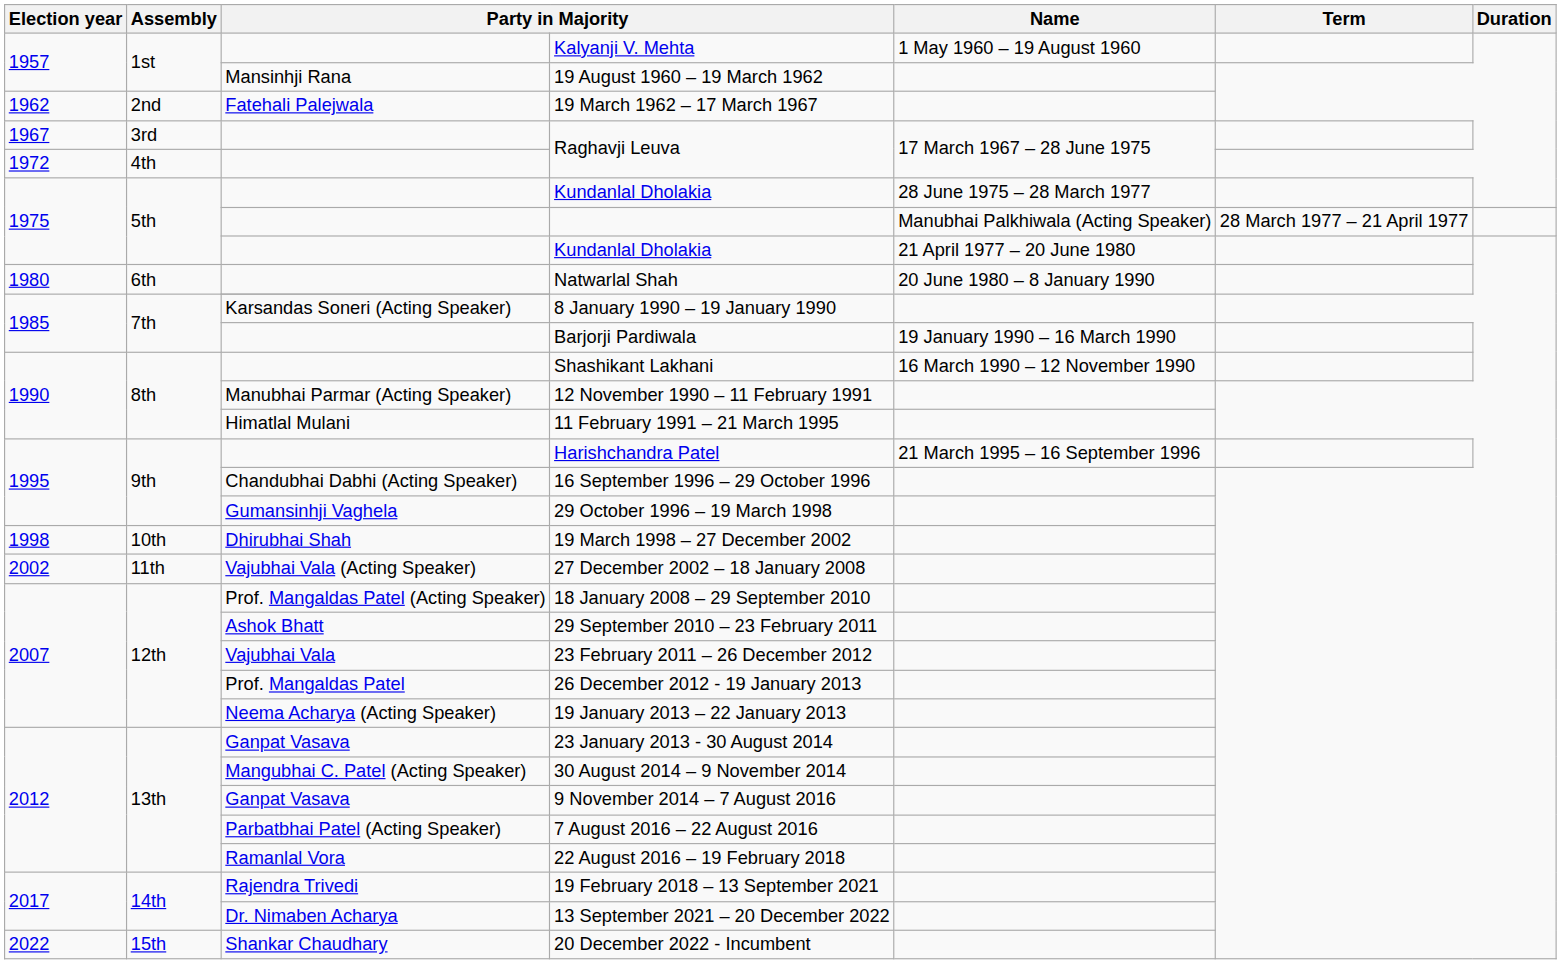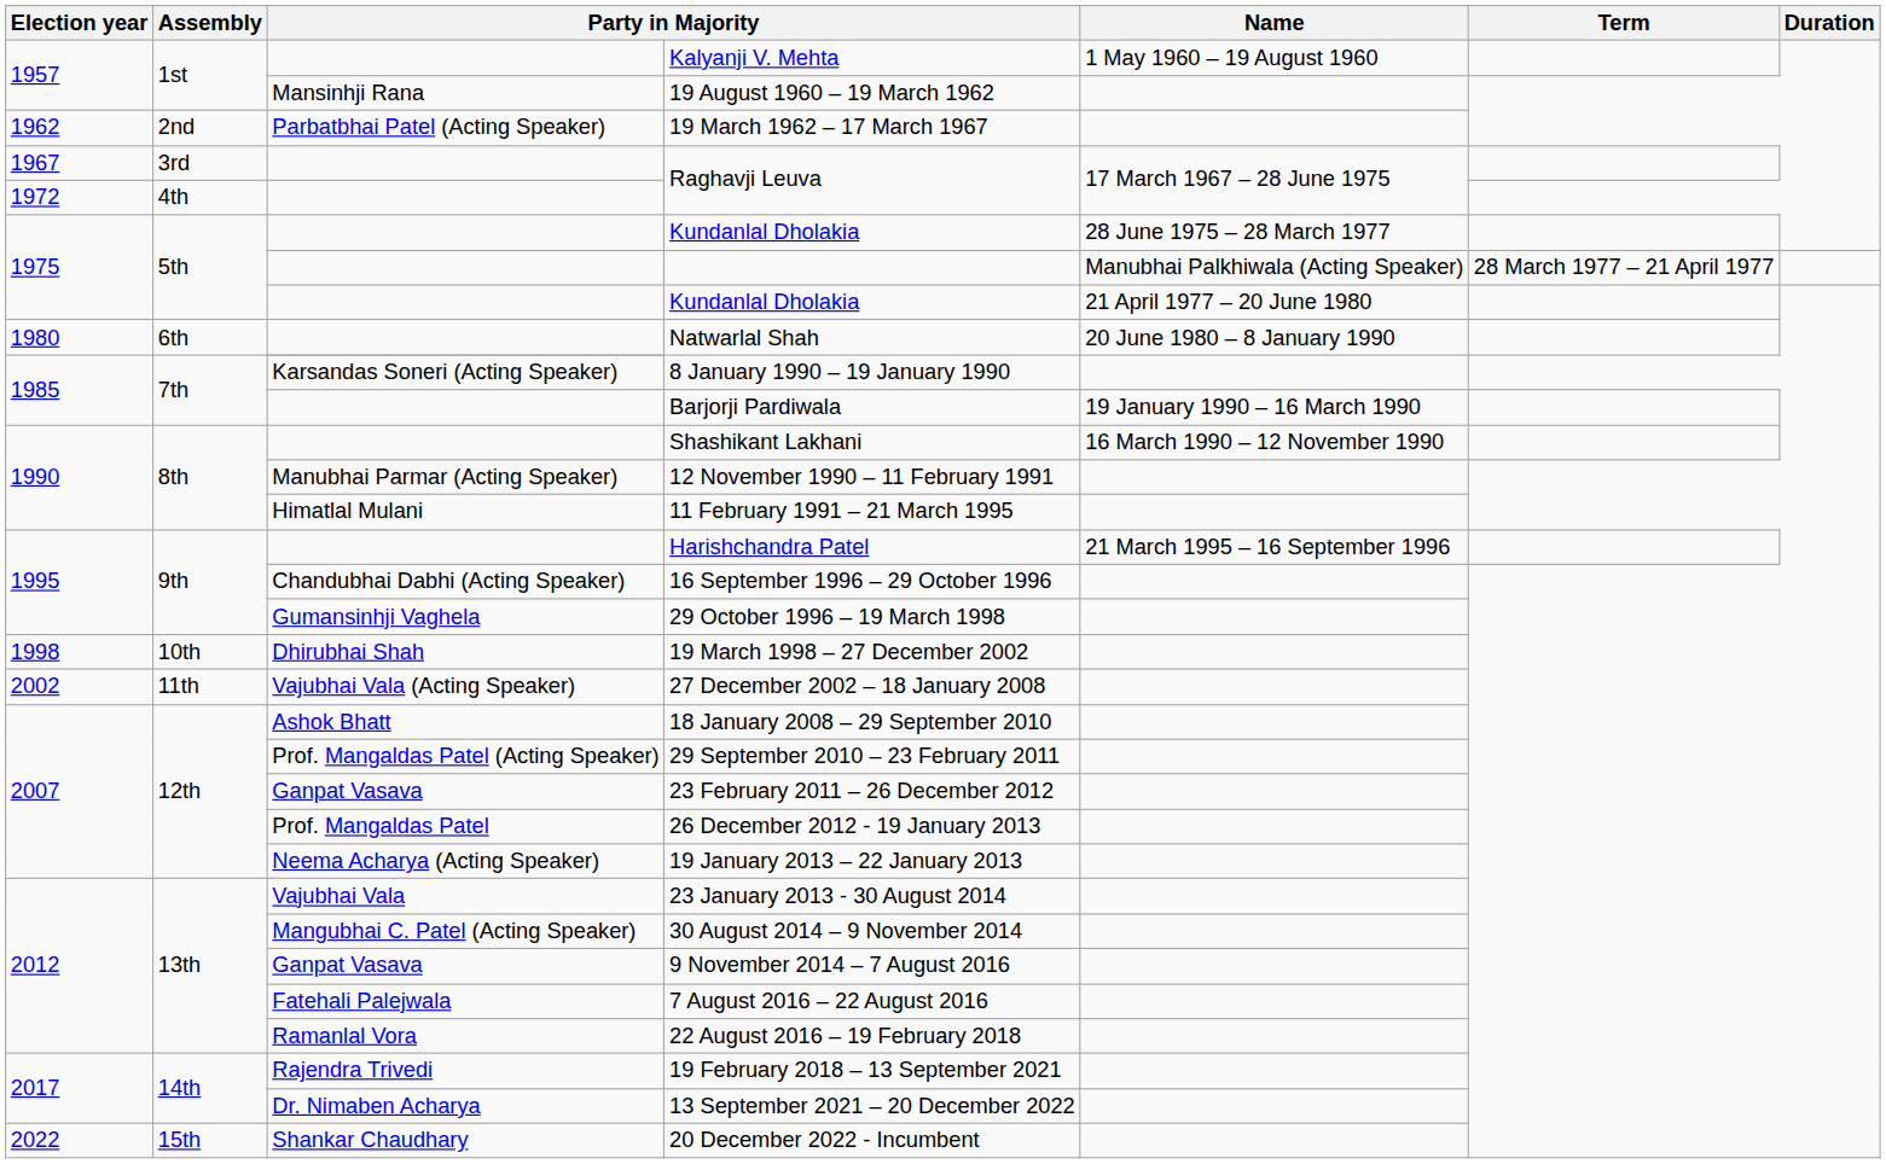 <table class="wikitable">
 <tr>
 <th>Election year</th>
 <th>Assembly</th>
 <th colspan="2">Party in Majority</th>
 <th>Name</th>
 <th>Term</th>
 <th>Duration</th>
 </tr>
 <tr>
 <td rowspan="2"><a href='#'>1957</a></td>
 <td rowspan="2">1st</td>
 <td></td>
 <td><a href='#'>Kalyanji V. Mehta</a></td>
 <td>1 May 1960 – 19 August 1960</td>
 <td></td>
 </tr>
 <tr>
 <td>Mansinhji Rana</td>
 <td>19 August 1960 – 19 March 1962</td>
 <td></td>
 </tr>
 <tr>
 <td><a href='#'>1962</a></td>
 <td>2nd</td>
-<td><a href='#'>Fatehali Palejwala</a></td>
+<td><a href='#'>Parbatbhai Patel</a> (Acting Speaker)</td>
 <td>19 March 1962 – 17 March 1967</td>
 <td></td>
 </tr>
 <tr>
 <td><a href='#'>1967</a></td>
 <td>3rd</td>
 <td></td>
 <td rowspan="2">Raghavji Leuva</td>
 <td rowspan="2">17 March 1967 – 28 June 1975</td>
 <td></td>
 </tr>
 <tr>
 <td><a href='#'>1972</a></td>
 <td>4th</td>
 <td></td>
 </tr>
 <tr>
 <td rowspan="3"><a href='#'>1975</a></td>
 <td rowspan="3">5th</td>
 <td></td>
 <td><a href='#'>Kundanlal Dholakia</a></td>
 <td>28 June 1975 – 28 March 1977</td>
 <td></td>
 </tr>
 <tr>
 <td></td>
 <td></td>
 <td>Manubhai Palkhiwala (Acting Speaker)</td>
 <td>28 March 1977 – 21 April 1977</td>
 <td></td>
 </tr>
 <tr>
 <td></td>
 <td><a href='#'>Kundanlal Dholakia</a></td>
 <td>21 April 1977 – 20 June 1980</td>
 <td></td>
 </tr>
 <tr>
 <td><a href='#'>1980</a></td>
 <td>6th</td>
 <td></td>
 <td rowspan="2">Natwarlal Shah</td>
 <td rowspan="2">20 June 1980 – 8 January 1990</td>
 <td></td>
 </tr>
 <tr>
 <td rowspan="3"><a href='#'>1985</a></td>
 <td rowspan="3">7th</td>
 </tr>
 <tr>
 <td>Karsandas Soneri (Acting Speaker)</td>
 <td>8 January 1990 – 19 January 1990</td>
 <td></td>
 </tr>
 <tr>
 <td></td>
 <td>Barjorji Pardiwala</td>
 <td>19 January 1990 – 16 March 1990</td>
 <td></td>
 </tr>
 <tr>
 <td rowspan="3"><a href='#'>1990</a></td>
 <td rowspan="3">8th</td>
 <td></td>
 <td>Shashikant Lakhani</td>
 <td>16 March 1990 – 12 November 1990</td>
 <td></td>
 </tr>
 <tr>
 <td>Manubhai Parmar (Acting Speaker)</td>
 <td>12 November 1990 – 11 February 1991</td>
 <td></td>
 </tr>
 <tr>
 <td>Himatlal Mulani</td>
 <td>11 February 1991 – 21 March 1995</td>
 <td></td>
 </tr>
 <tr>
 <td rowspan="3"><a href='#'>1995</a></td>
 <td rowspan="3">9th</td>
 <td></td>
 <td><a href='#'>Harishchandra Patel</a></td>
 <td>21 March 1995 – 16 September 1996</td>
 <td></td>
 </tr>
 <tr>
 <td>Chandubhai Dabhi (Acting Speaker)</td>
 <td>16 September 1996 – 29 October 1996</td>
 <td></td>
 </tr>
 <tr>
 <td><a href='#'>Gumansinhji Vaghela</a></td>
 <td>29 October 1996 – 19 March 1998</td>
 <td></td>
 </tr>
 <tr>
 <td><a href='#'>1998</a></td>
 <td>10th</td>
 <td><a href='#'>Dhirubhai Shah</a></td>
 <td>19 March 1998 – 27 December 2002</td>
 <td></td>
 </tr>
 <tr>
 <td><a href='#'>2002</a></td>
 <td>11th</td>
 <td><a href='#'>Vajubhai Vala</a> (Acting Speaker)</td>
 <td>27 December 2002 – 18 January 2008</td>
 <td></td>
 </tr>
 <tr>
 <td rowspan="5"><a href='#'>2007</a></td>
 <td rowspan="5">12th</td>
-<td>Prof. <a href='#'>Mangaldas Patel</a> (Acting Speaker)</td>
+<td><a href='#'>Ashok Bhatt</a></td>
 <td>18 January 2008 – 29 September 2010</td>
 <td></td>
 </tr>
 <tr>
-<td><a href='#'>Ashok Bhatt</a></td>
+<td>Prof. <a href='#'>Mangaldas Patel</a> (Acting Speaker)</td>
 <td>29 September 2010 – 23 February 2011</td>
 <td></td>
 </tr>
 <tr>
-<td><a href='#'>Vajubhai Vala</a></td>
+<td><a href='#'>Ganpat Vasava</a></td>
 <td>23 February 2011 – 26 December 2012</td>
 <td></td>
 </tr>
 <tr>
 <td>Prof. <a href='#'>Mangaldas Patel</a></td>
 <td>26 December 2012 - 19 January 2013</td>
 <td></td>
 </tr>
 <tr>
 <td><a href='#'>Neema Acharya</a> (Acting Speaker)</td>
 <td>19 January 2013 – 22 January 2013</td>
 <td></td>
 </tr>
 <tr>
 <td rowspan="5"><a href='#'>2012</a></td>
 <td rowspan="5">13th</td>
-<td><a href='#'>Ganpat Vasava</a></td>
+<td><a href='#'>Vajubhai Vala</a></td>
 <td>23 January 2013 - 30 August 2014</td>
 <td></td>
 </tr>
 <tr>
 <td><a href='#'>Mangubhai C. Patel</a> (Acting Speaker)</td>
 <td>30 August 2014 – 9 November 2014</td>
 <td></td>
 </tr>
 <tr>
 <td><a href='#'>Ganpat Vasava</a></td>
 <td>9 November 2014 – 7 August 2016</td>
 <td></td>
 </tr>
 <tr>
-<td><a href='#'>Parbatbhai Patel</a> (Acting Speaker)</td>
+<td><a href='#'>Fatehali Palejwala</a></td>
 <td>7 August 2016 – 22 August 2016</td>
 <td></td>
 </tr>
 <tr>
 <td><a href='#'>Ramanlal Vora</a></td>
 <td>22 August 2016 – 19 February 2018</td>
 <td></td>
 </tr>
 <tr>
 <td rowspan="2"><a href='#'>2017</a></td>
 <td rowspan="2"><a href='#'>14th</a></td>
 <td><a href='#'>Rajendra Trivedi</a></td>
 <td>19 February 2018 – 13 September 2021</td>
 <td></td>
 </tr>
 <tr>
 <td><a href='#'>Dr. Nimaben Acharya</a></td>
 <td>13 September 2021 – 20 December 2022</td>
 <td></td>
 </tr>
 <tr>
 <td><a href='#'>2022</a></td>
 <td><a href='#'>15th</a></td>
 <td><a href='#'>Shankar Chaudhary</a></td>
 <td>20 December 2022 - Incumbent</td>
 <td> </td>
 </tr>
 </table>
